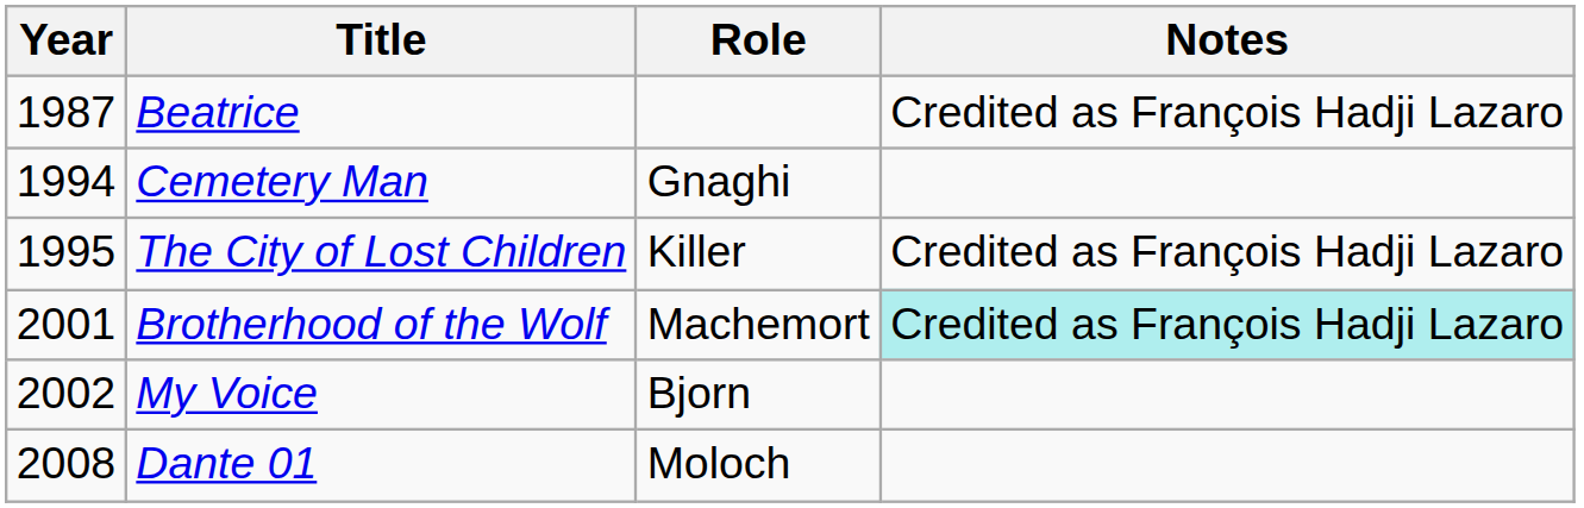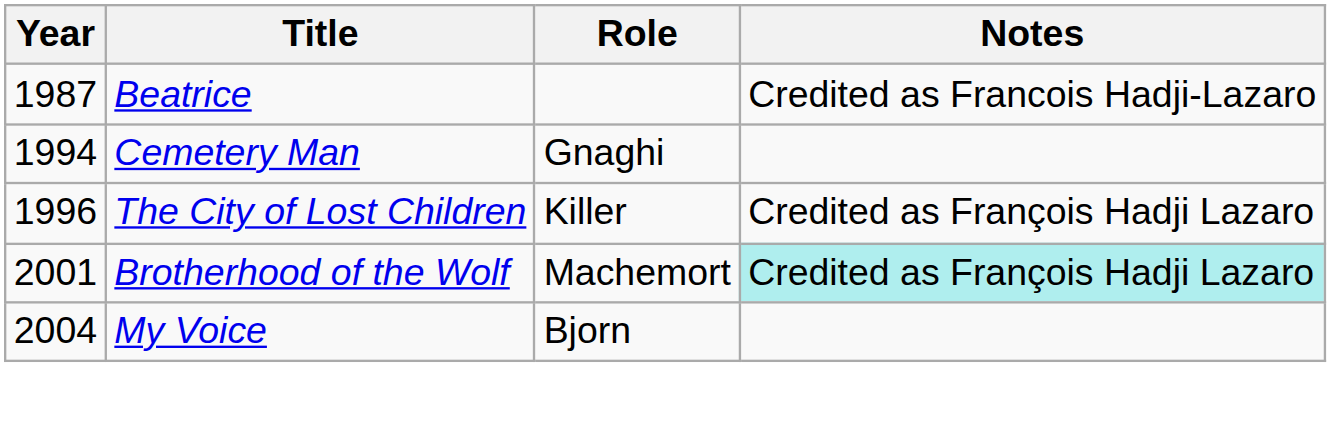 <table class="wikitable sortable">
 <tr>
 <th>Year</th>
 <th>Title</th>
 <th>Role</th>
 <th class="unsortable">Notes</th>
 </tr>
 <tr>
 <td>1987</td>
 <td><em><a href='#'>Beatrice</a></em></td>
 <td></td>
-<td>Credited as François Hadji Lazaro</td>
+<td>Credited as Francois Hadji-Lazaro</td>
 </tr>
 <tr>
 <td>1994</td>
 <td><em><a href='#'>Cemetery Man</a></em></td>
 <td>Gnaghi</td>
 <td></td>
 </tr>
 <tr>
-<td>1995</td>
+<td>1996</td>
 <td><em><a href='#'>The City of Lost Children</a></em></td>
 <td>Killer</td>
 <td>Credited as François Hadji Lazaro</td>
 </tr>
 <tr>
 <td>2001</td>
 <td><em><a href='#'>Brotherhood of the Wolf</a></em></td>
 <td>Machemort</td>
 <td style="background: paleturquoise;">Credited as François Hadji Lazaro</td>
 </tr>
 <tr>
-<td>2002</td>
+<td>2004</td>
 <td><em><a href='#'>My Voice</a></em></td>
 <td>Bjorn</td>
 <td></td>
 </tr>
-<tr>
-<td>2008</td>
-<td><em><a href='#'>Dante 01</a></em></td>
-<td>Moloch</td>
-<td></td>
-</tr>
 </table>
